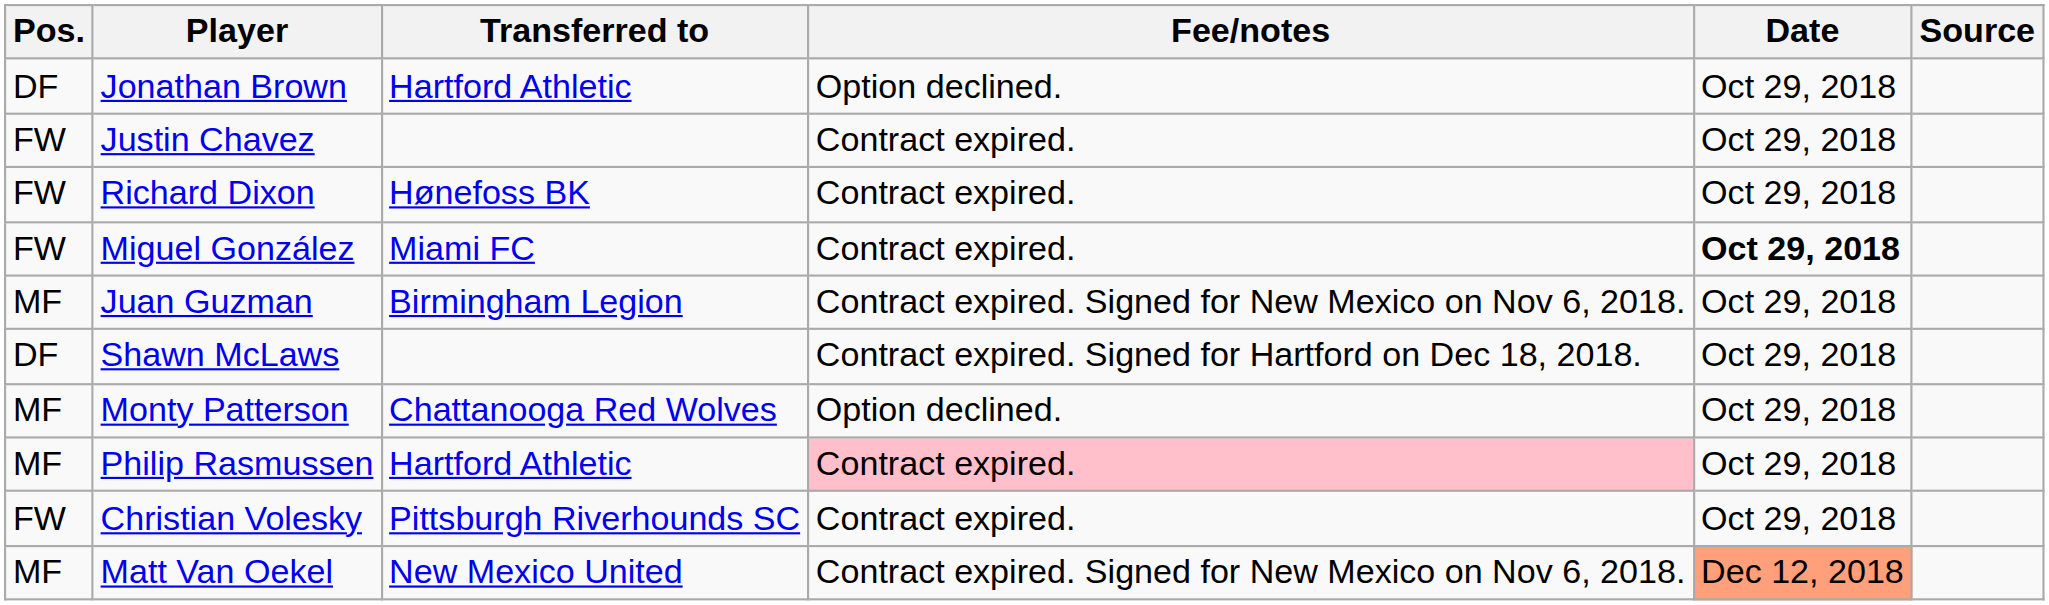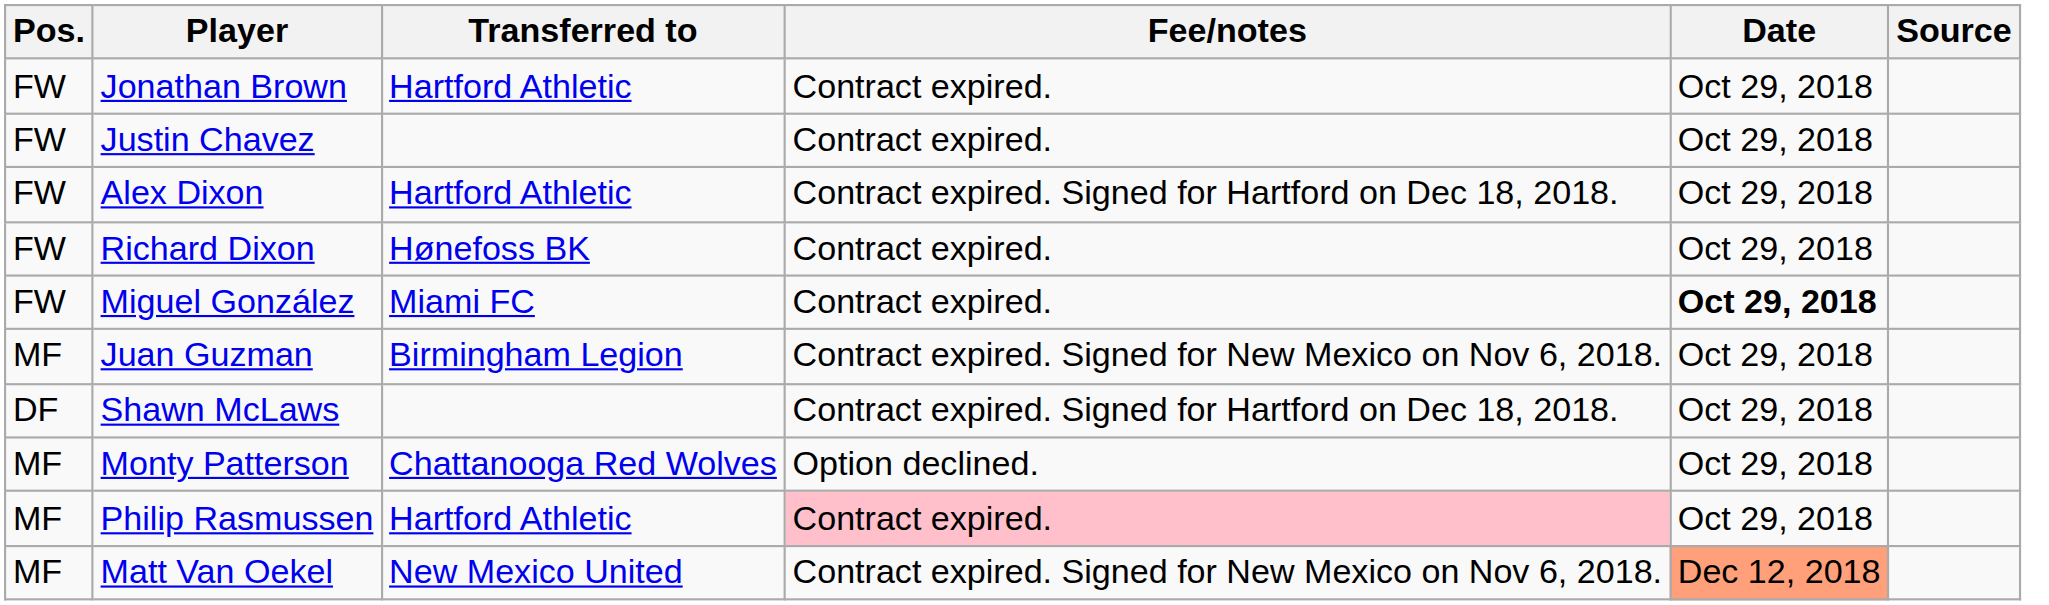 <table class="wikitable sortable" style="text-align: left">
 <tr>
 <th><strong>Pos.</strong></th>
 <th><strong>Player</strong></th>
 <th><strong>Transferred to</strong></th>
 <th><strong>Fee/notes</strong></th>
 <th><strong>Date</strong></th>
 <th><strong>Source</strong></th>
 </tr>
 <tr>
-<td>DF</td>
+<td>FW</td>
 <td> <a href='#'>Jonathan Brown</a></td>
 <td> <a href='#'>Hartford Athletic</a></td>
-<td>Option declined.</td>
+<td>Contract expired.</td>
 <td>Oct 29, 2018</td>
 <td align=center></td>
 </tr>
 <tr>
 <td>FW</td>
 <td> <a href='#'>Justin Chavez</a></td>
 <td></td>
 <td>Contract expired.</td>
+<td>Oct 29, 2018</td>
+<td align=center></td>
+</tr>
+<tr>
+<td>FW</td>
+<td> <a href='#'>Alex Dixon</a></td>
+<td> <a href='#'>Hartford Athletic</a></td>
+<td>Contract expired. Signed for Hartford on Dec 18, 2018.</td>
 <td>Oct 29, 2018</td>
 <td align=center></td>
 </tr>
 <tr>
 <td>FW</td>
 <td> <a href='#'>Richard Dixon</a></td>
 <td> <a href='#'>Hønefoss BK</a></td>
 <td>Contract expired.</td>
 <td>Oct 29, 2018</td>
 <td align=center></td>
 </tr>
 <tr>
 <td>FW</td>
 <td> <a href='#'>Miguel González</a></td>
 <td> <a href='#'>Miami FC</a></td>
 <td>Contract expired.</td>
 <td><strong>Oct 29, 2018</strong></td>
 <td align=center></td>
 </tr>
 <tr>
 <td>MF</td>
 <td> <a href='#'>Juan Guzman</a></td>
 <td> <a href='#'>Birmingham Legion</a></td>
 <td>Contract expired. Signed for New Mexico on Nov 6, 2018.</td>
 <td>Oct 29, 2018</td>
 <td align=center></td>
 </tr>
 <tr>
 <td>DF</td>
 <td> <a href='#'>Shawn McLaws</a></td>
 <td></td>
 <td>Contract expired. Signed for Hartford on Dec 18, 2018.</td>
 <td>Oct 29, 2018</td>
 <td align=center></td>
 </tr>
 <tr>
 <td>MF</td>
 <td> <a href='#'>Monty Patterson</a></td>
 <td> <a href='#'>Chattanooga Red Wolves</a></td>
 <td>Option declined.</td>
 <td>Oct 29, 2018</td>
 <td align=center></td>
 </tr>
 <tr>
 <td>MF</td>
 <td> <a href='#'>Philip Rasmussen</a></td>
 <td> <a href='#'>Hartford Athletic</a></td>
 <td style="background: pink;">Contract expired.</td>
 <td>Oct 29, 2018</td>
 <td align=center></td>
 </tr>
 <tr>
-<td>FW</td>
-<td> <a href='#'>Christian Volesky</a></td>
-<td> <a href='#'>Pittsburgh Riverhounds SC</a></td>
-<td>Contract expired.</td>
-<td>Oct 29, 2018</td>
-<td align=center></td>
-</tr>
-<tr>
 <td>MF</td>
 <td> <a href='#'>Matt Van Oekel</a></td>
 <td> <a href='#'>New Mexico United</a></td>
 <td>Contract expired. Signed for New Mexico on Nov 6, 2018.</td>
 <td style="background: lightsalmon;">Dec 12, 2018</td>
 <td align=center></td>
 </tr>
 </table>
